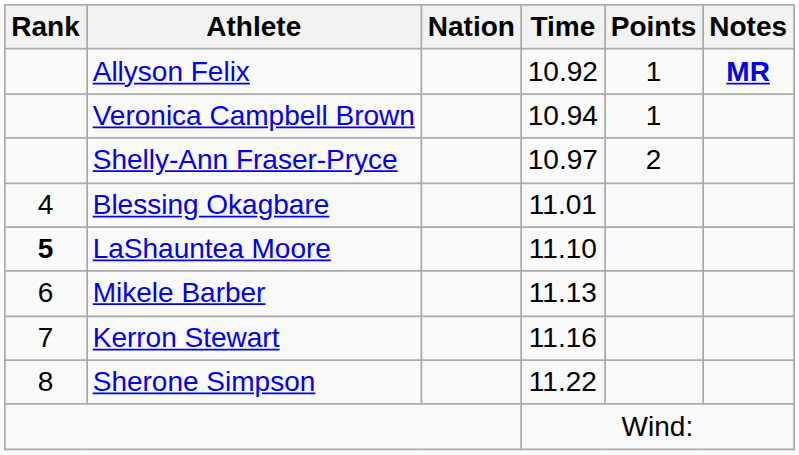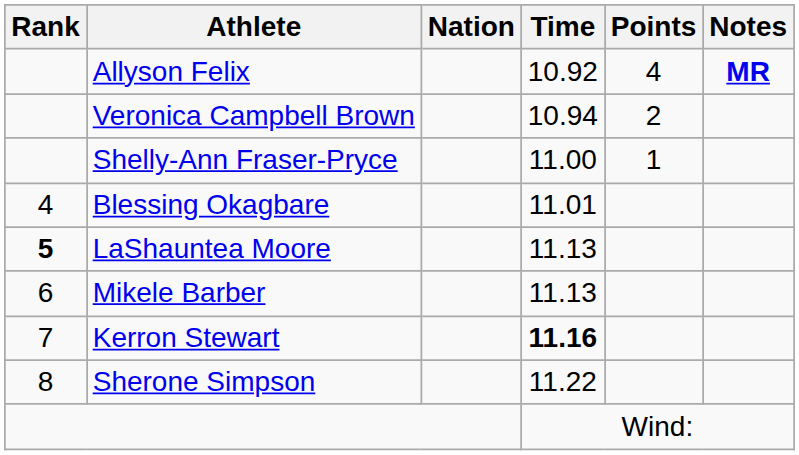 <table class="wikitable mw-datatable sortable" style="text-align:center;">
 <tr>
 <th>Rank</th>
 <th>Athlete</th>
 <th>Nation</th>
 <th>Time</th>
 <th>Points</th>
 <th>Notes</th>
 </tr>
 <tr>
 <td></td>
 <td align=left><a href='#'>Allyson Felix</a></td>
 <td align=left></td>
 <td>10.92</td>
-<td>1</td>
+<td>4</td>
 <td><strong><a href='#'>MR</a></strong></td>
 </tr>
 <tr>
 <td></td>
 <td align=left><a href='#'>Veronica Campbell Brown</a></td>
 <td align=left></td>
 <td>10.94</td>
-<td>1</td>
+<td>2</td>
 <td></td>
 </tr>
 <tr>
 <td></td>
 <td align=left><a href='#'>Shelly-Ann Fraser-Pryce</a></td>
 <td align=left></td>
-<td>10.97</td>
-<td>2</td>
+<td>11.00</td>
+<td>1</td>
 <td></td>
 </tr>
 <tr>
 <td>4</td>
 <td align=left><a href='#'>Blessing Okagbare</a></td>
 <td align=left></td>
 <td>11.01</td>
 <td></td>
 <td></td>
 </tr>
 <tr>
 <td><strong>5</strong></td>
 <td align=left><a href='#'>LaShauntea Moore</a></td>
 <td align=left></td>
-<td>11.10</td>
+<td>11.13</td>
 <td></td>
 <td></td>
 </tr>
 <tr>
 <td>6</td>
 <td align=left><a href='#'>Mikele Barber</a></td>
 <td align=left></td>
 <td>11.13</td>
 <td></td>
 <td></td>
 </tr>
 <tr>
 <td>7</td>
 <td align=left><a href='#'>Kerron Stewart</a></td>
 <td align=left></td>
-<td>11.16</td>
+<td><strong>11.16</strong></td>
 <td></td>
 <td></td>
 </tr>
 <tr>
 <td>8</td>
 <td align=left><a href='#'>Sherone Simpson</a></td>
 <td align=left></td>
 <td>11.22</td>
 <td></td>
 <td></td>
 </tr>
 <tr class="sortbottom">
 <td colspan=3></td>
 <td colspan=3>Wind: </td>
 </tr>
 </table>
